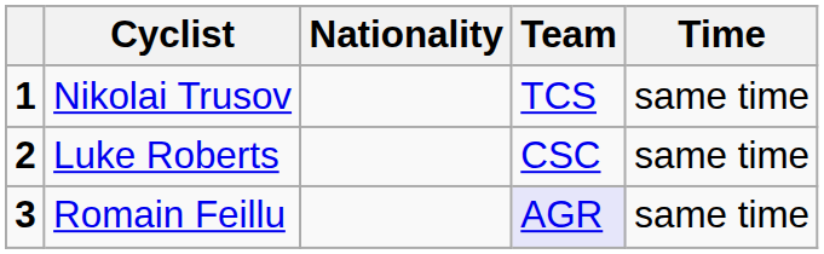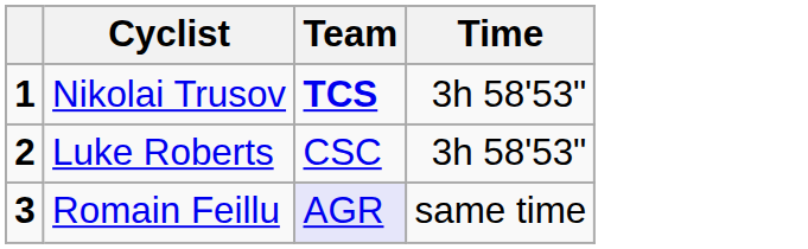 <table class="wikitable">
 <tr>
 <th></th>
 <th>Cyclist</th>
-<th>Nationality</th>
 <th>Team</th>
 <th>Time</th>
 </tr>
 <tr>
 <td><strong>1</strong></td>
 <td><a href='#'>Nikolai Trusov</a></td>
-<td></td>
-<td><a href='#'>TCS</a></td>
-<td align="right">same time</td>
+<td><strong><a href='#'>TCS</a></strong></td>
+<td align="right">3h 58'53"</td>
 </tr>
 <tr>
 <td><strong>2</strong></td>
 <td><a href='#'>Luke Roberts</a></td>
-<td></td>
 <td><a href='#'>CSC</a></td>
-<td align="right">same time</td>
+<td align="right">3h 58'53"</td>
 </tr>
 <tr>
 <td><strong>3</strong></td>
 <td><a href='#'>Romain Feillu</a></td>
-<td></td>
 <td style="background: lavender;"><a href='#'>AGR</a></td>
 <td align="right">same time</td>
 </tr>
 </table>
